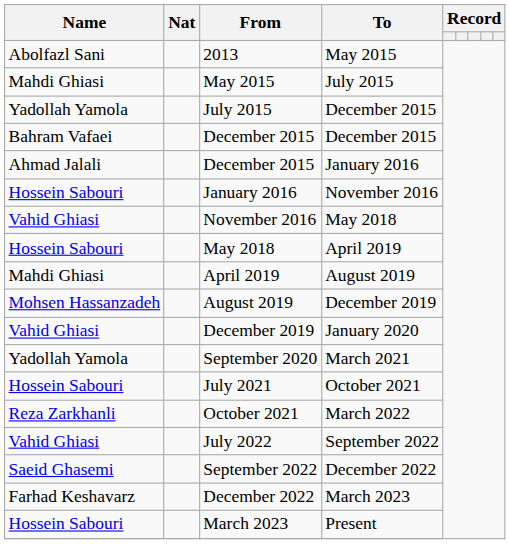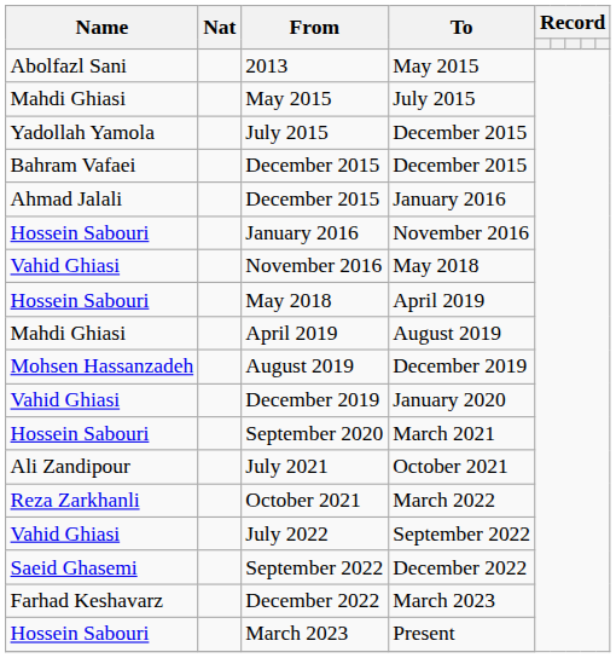 <table class="wikitable" style="text-align: center">
 <tr>
 <th rowspan="2">Name</th>
 <th rowspan="2">Nat</th>
 <th rowspan="2">From</th>
 <th rowspan="2">To</th>
 <th colspan="6">Record</th>
 </tr>
 <tr>
 <th></th>
 <th></th>
 <th></th>
 <th></th>
 <th></th>
 </tr>
 <tr>
 <td align=left>Abolfazl Sani</td>
 <td align=left></td>
 <td align=left>2013</td>
 <td align=left>May 2015<br></td>
 </tr>
 <tr>
 <td align=left>Mahdi Ghiasi</td>
 <td align=left></td>
 <td align=left>May 2015</td>
 <td align=left>July 2015<br></td>
 </tr>
 <tr>
 <td align=left>Yadollah Yamola</td>
 <td align=left></td>
 <td align=left>July 2015</td>
 <td align=left>December 2015<br></td>
 </tr>
 <tr>
 <td align=left>Bahram Vafaei</td>
 <td align=left></td>
 <td align=left>December 2015</td>
 <td align=left>December 2015<br></td>
 </tr>
 <tr>
 <td align=left>Ahmad Jalali</td>
 <td align=left></td>
 <td align=left>December 2015</td>
 <td align=left>January 2016<br></td>
 </tr>
 <tr>
 <td align=left><a href='#'>Hossein Sabouri</a></td>
 <td align=left></td>
 <td align=left>January 2016</td>
 <td align=left>November 2016<br></td>
 </tr>
 <tr>
 <td align=left><a href='#'>Vahid Ghiasi</a></td>
 <td align=left></td>
 <td align=left>November 2016</td>
 <td align=left>May 2018<br></td>
 </tr>
 <tr>
 <td align=left><a href='#'>Hossein Sabouri</a></td>
 <td align=left></td>
 <td align=left>May 2018</td>
 <td align=left>April 2019<br></td>
 </tr>
 <tr>
 <td align=left>Mahdi Ghiasi</td>
 <td align=left></td>
 <td align=left>April 2019</td>
 <td align=left>August 2019<br></td>
 </tr>
 <tr>
 <td align=left><a href='#'>Mohsen Hassanzadeh</a></td>
 <td align=left></td>
 <td align=left>August 2019</td>
 <td align=left>December 2019<br></td>
 </tr>
 <tr>
 <td align=left><a href='#'>Vahid Ghiasi</a></td>
 <td align=left></td>
 <td align=left>December 2019</td>
 <td align=left>January 2020<br></td>
 </tr>
 <tr>
-<td align=left>Yadollah Yamola</td>
+<td align=left><a href='#'>Hossein Sabouri</a></td>
 <td align=left></td>
 <td align=left>September 2020</td>
 <td align=left>March 2021<br></td>
 </tr>
 <tr>
-<td align=left><a href='#'>Hossein Sabouri</a></td>
+<td align=left>Ali Zandipour</td>
 <td align=left></td>
 <td align=left>July 2021</td>
 <td align=left>October 2021<br></td>
 </tr>
 <tr>
 <td align=left><a href='#'>Reza Zarkhanli</a></td>
 <td align=left></td>
 <td align=left>October 2021</td>
 <td align=left>March 2022<br></td>
 </tr>
 <tr>
 <td align=left><a href='#'>Vahid Ghiasi</a></td>
 <td align=left></td>
 <td align=left>July 2022</td>
 <td align=left>September 2022<br></td>
 </tr>
 <tr>
 <td align=left><a href='#'>Saeid Ghasemi</a></td>
 <td align=left></td>
 <td align=left>September 2022</td>
 <td align=left>December 2022<br></td>
 </tr>
 <tr>
 <td align=left>Farhad Keshavarz</td>
 <td align=left></td>
 <td align=left>December 2022</td>
 <td align=left>March 2023<br></td>
 </tr>
 <tr>
 <td align=left><a href='#'>Hossein Sabouri</a></td>
 <td align=left></td>
 <td align=left>March 2023</td>
 <td align=left>Present<br></td>
 </tr>
 <tr>
 </tr>
 </table>
